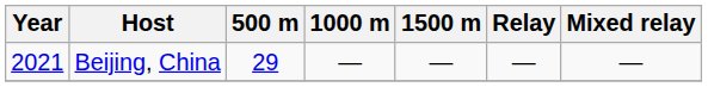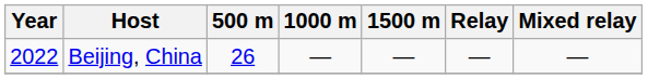 <table class="wikitable sortable" style="text-align:center;">
 <tr>
 <th>Year</th>
 <th>Host</th>
 <th>500 m</th>
 <th>1000 m</th>
 <th>1500 m</th>
 <th>Relay</th>
 <th>Mixed relay</th>
 </tr>
 <tr>
-<td><a href='#'>2021</a></td>
+<td><a href='#'>2022</a></td>
 <td style="text-align:left;"> <a href='#'>Beijing</a>, <a href='#'>China</a></td>
-<td><a href='#'>29</a></td>
+<td><a href='#'>26</a></td>
 <td>—</td>
 <td>—</td>
 <td>—</td>
 <td>—</td>
 </tr>
 <tr>
 </tr>
 </table>
